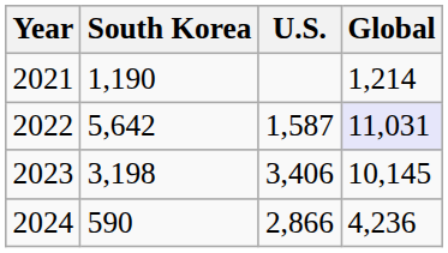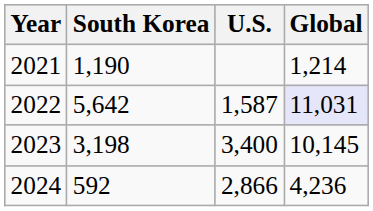 <table class="wikitable">
 <tr>
 <th>Year</th>
 <th>South Korea</th>
 <th>U.S.</th>
 <th>Global</th>
 </tr>
 <tr>
 <td>2021</td>
 <td>1,190</td>
 <td></td>
 <td>1,214</td>
 </tr>
 <tr>
 <td>2022</td>
 <td>5,642</td>
 <td>1,587</td>
 <td style="background: lavender;">11,031</td>
 </tr>
 <tr>
 <td>2023</td>
 <td>3,198</td>
-<td>3,406</td>
+<td>3,400</td>
 <td>10,145</td>
 </tr>
 <tr>
 <td>2024</td>
-<td>590</td>
+<td>592</td>
 <td>2,866</td>
 <td>4,236</td>
 </tr>
 </table>
